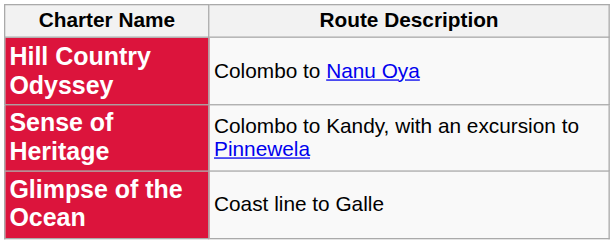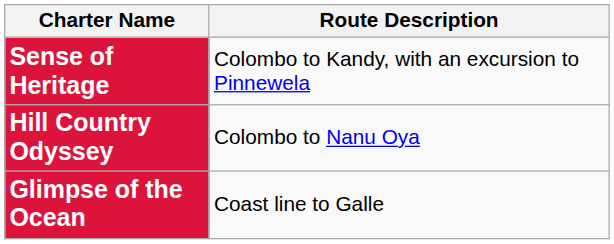 <table class="wikitable mw-collapsible">
 <tr>
 <th colspan="1">Charter Name</th>
 <th>Route Description</th>
 </tr>
 <tr>
+<td style="background:Crimson; color:White" width="150px"><big><strong>Sense of</strong> <strong>Heritage</strong></big></td>
+<td>Colombo to Kandy, with an excursion to <a href='#'>Pinnewela</a></td>
+</tr>
+<tr>
 <td style="background:Crimson; color:White" width="150px"><big><strong>Hill Country Odyssey</strong></big></td>
 <td width="300px">Colombo to <a href='#'>Nanu Oya</a></td>
-</tr>
-<tr>
-<td style="background:Crimson; color:White" width="150px"><big><strong>Sense of</strong> <strong>Heritage</strong></big></td>
-<td>Colombo to Kandy, with an excursion to <a href='#'>Pinnewela</a></td>
 </tr>
 <tr>
 <td style="background:Crimson; color:White" width="150px"><big><strong>Glimpse of the Ocean</strong></big></td>
 <td>Coast line to Galle</td>
 </tr>
 </table>
